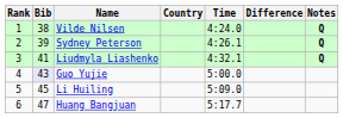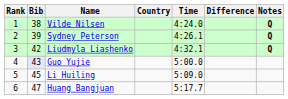 <table class="wikitable sortable" style="text-align:center">
 <tr>
 <th>Rank</th>
 <th>Bib</th>
 <th>Name</th>
 <th>Country</th>
 <th>Time</th>
 <th>Difference</th>
 <th>Notes</th>
 </tr>
 <tr bgcolor=ccffcc>
 <td>1</td>
 <td>38</td>
 <td align="left"><a href='#'>Vilde Nilsen</a></td>
 <td align="left"></td>
 <td>4:24.0</td>
 <td></td>
 <td><strong>Q</strong></td>
 </tr>
 <tr bgcolor=ccffcc>
 <td>2</td>
 <td>39</td>
 <td align="left"><a href='#'>Sydney Peterson</a></td>
 <td align="left"></td>
 <td>4:26.1</td>
 <td></td>
 <td><strong>Q</strong></td>
 </tr>
 <tr bgcolor=ccffcc>
 <td>3</td>
-<td>41</td>
+<td>42</td>
 <td align="left"><a href='#'>Liudmyla Liashenko</a></td>
 <td align="left"></td>
 <td>4:32.1</td>
 <td></td>
 <td><strong>Q</strong></td>
 </tr>
 <tr>
 <td>4</td>
 <td style="background: lavender;">43</td>
 <td align="left"><a href='#'>Guo Yujie</a></td>
 <td align="left"></td>
 <td>5:00.0</td>
 <td></td>
 <td></td>
 </tr>
 <tr>
 <td>5</td>
 <td>45</td>
 <td align="left"><a href='#'>Li Huiling</a></td>
 <td align="left"></td>
 <td>5:09.0</td>
 <td></td>
 <td></td>
 </tr>
 <tr>
 <td>6</td>
 <td>47</td>
 <td align="left"><a href='#'>Huang Bangjuan</a></td>
 <td align="left"></td>
 <td>5:17.7</td>
 <td></td>
 <td></td>
 </tr>
 </table>
